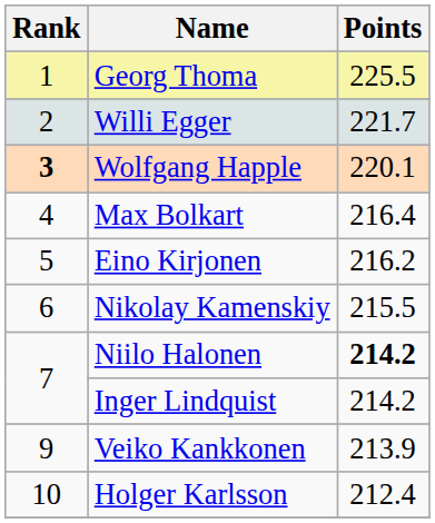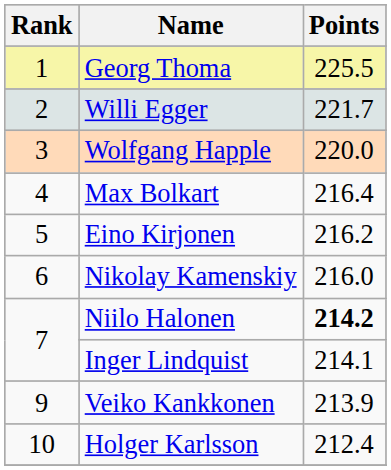 <table class="wikitable sortable">
 <tr>
 <th align=Center>Rank</th>
 <th>Name</th>
 <th>Points</th>
 </tr>
 <tr style="background:#F7F6A8">
 <td align=center>1</td>
 <td> <a href='#'>Georg Thoma</a></td>
 <td align=center>225.5</td>
 </tr>
 <tr style="background: #DCE5E5;">
 <td align=center>2</td>
 <td> <a href='#'>Willi Egger</a></td>
 <td align=center>221.7</td>
 </tr>
 <tr style="background: #FFDAB9;">
-<td align=center><strong>3</strong></td>
+<td align=center>3</td>
 <td> <a href='#'>Wolfgang Happle</a></td>
-<td align=center>220.1</td>
+<td align=center>220.0</td>
 </tr>
 <tr>
 <td align=center>4</td>
 <td> <a href='#'>Max Bolkart</a></td>
 <td align=center>216.4</td>
 </tr>
 <tr>
 <td align=center>5</td>
 <td> <a href='#'>Eino Kirjonen</a></td>
 <td align=center>216.2</td>
 </tr>
 <tr>
 <td align=center>6</td>
 <td> <a href='#'>Nikolay Kamenskiy</a></td>
-<td align=center>215.5</td>
+<td align=center>216.0</td>
 </tr>
 <tr>
 <td rowspan=2 align=center>7</td>
 <td> <a href='#'>Niilo Halonen</a></td>
 <td align=center><strong>214.2</strong></td>
 </tr>
 <tr>
 <td> <a href='#'>Inger Lindquist</a></td>
-<td align=center>214.2</td>
+<td align=center>214.1</td>
 </tr>
 <tr>
 <td align=center>9</td>
 <td> <a href='#'>Veiko Kankkonen</a></td>
 <td align=center>213.9</td>
 </tr>
 <tr>
 <td align=center>10</td>
 <td> <a href='#'>Holger Karlsson</a></td>
 <td align=center>212.4</td>
 </tr>
 <tr>
 </tr>
 </table>
